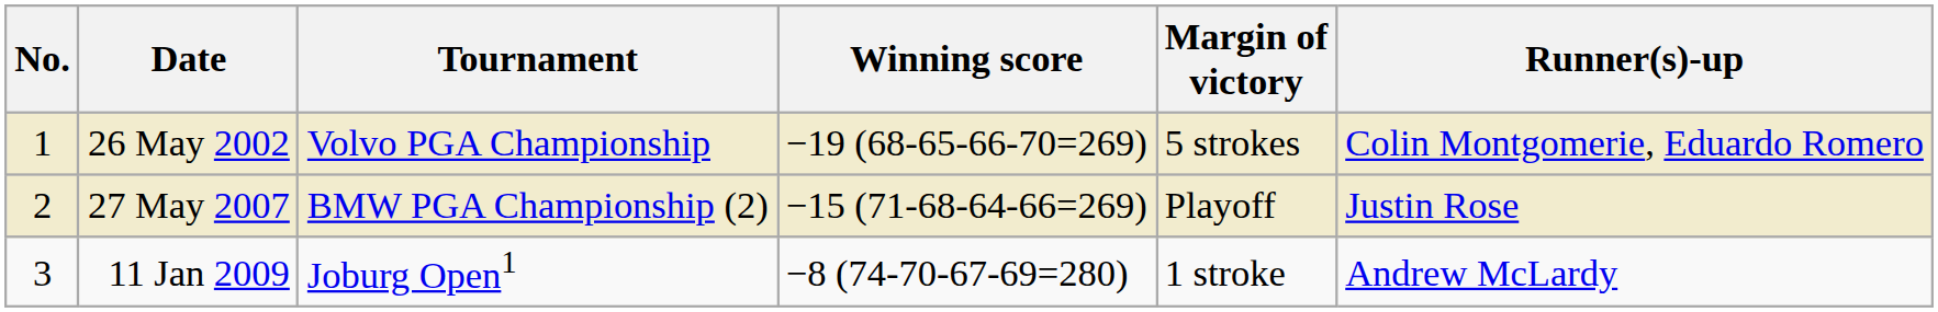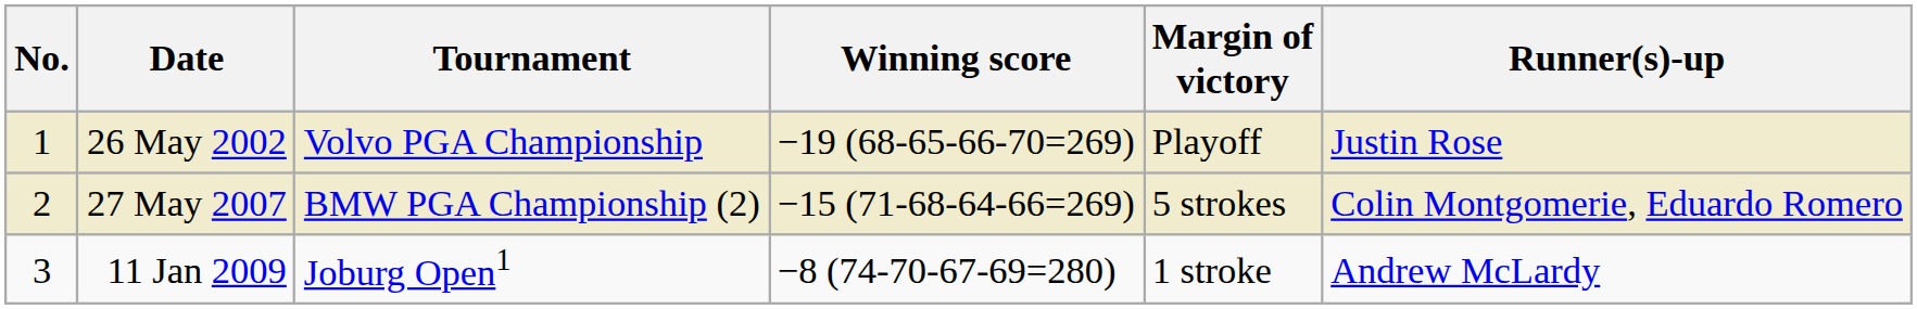 <table class="wikitable" style="font-size:95%;">
 <tr>
 <th>No.</th>
 <th>Date</th>
 <th>Tournament</th>
 <th>Winning score</th>
 <th>Margin of<br>victory</th>
 <th>Runner(s)-up</th>
 </tr>
 <tr style="background:#f2ecce;">
 <td align=center>1</td>
 <td align=right>26 May <a href='#'>2002</a></td>
 <td><a href='#'>Volvo PGA Championship</a></td>
 <td>−19 (68-65-66-70=269)</td>
-<td>5 strokes</td>
-<td> <a href='#'>Colin Montgomerie</a>,  <a href='#'>Eduardo Romero</a></td>
+<td>Playoff</td>
+<td> <a href='#'>Justin Rose</a></td>
 </tr>
 <tr style="background:#f2ecce;">
 <td align=center>2</td>
 <td align=right>27 May <a href='#'>2007</a></td>
 <td><a href='#'>BMW PGA Championship</a> (2)</td>
 <td>−15 (71-68-64-66=269)</td>
-<td>Playoff</td>
-<td> <a href='#'>Justin Rose</a></td>
+<td>5 strokes</td>
+<td> <a href='#'>Colin Montgomerie</a>,  <a href='#'>Eduardo Romero</a></td>
 </tr>
 <tr>
 <td align=center>3</td>
 <td align=right>11 Jan <a href='#'>2009</a></td>
 <td><a href='#'>Joburg Open</a><sup>1</sup></td>
 <td>−8 (74-70-67-69=280)</td>
 <td>1 stroke</td>
 <td> <a href='#'>Andrew McLardy</a></td>
 </tr>
 </table>
